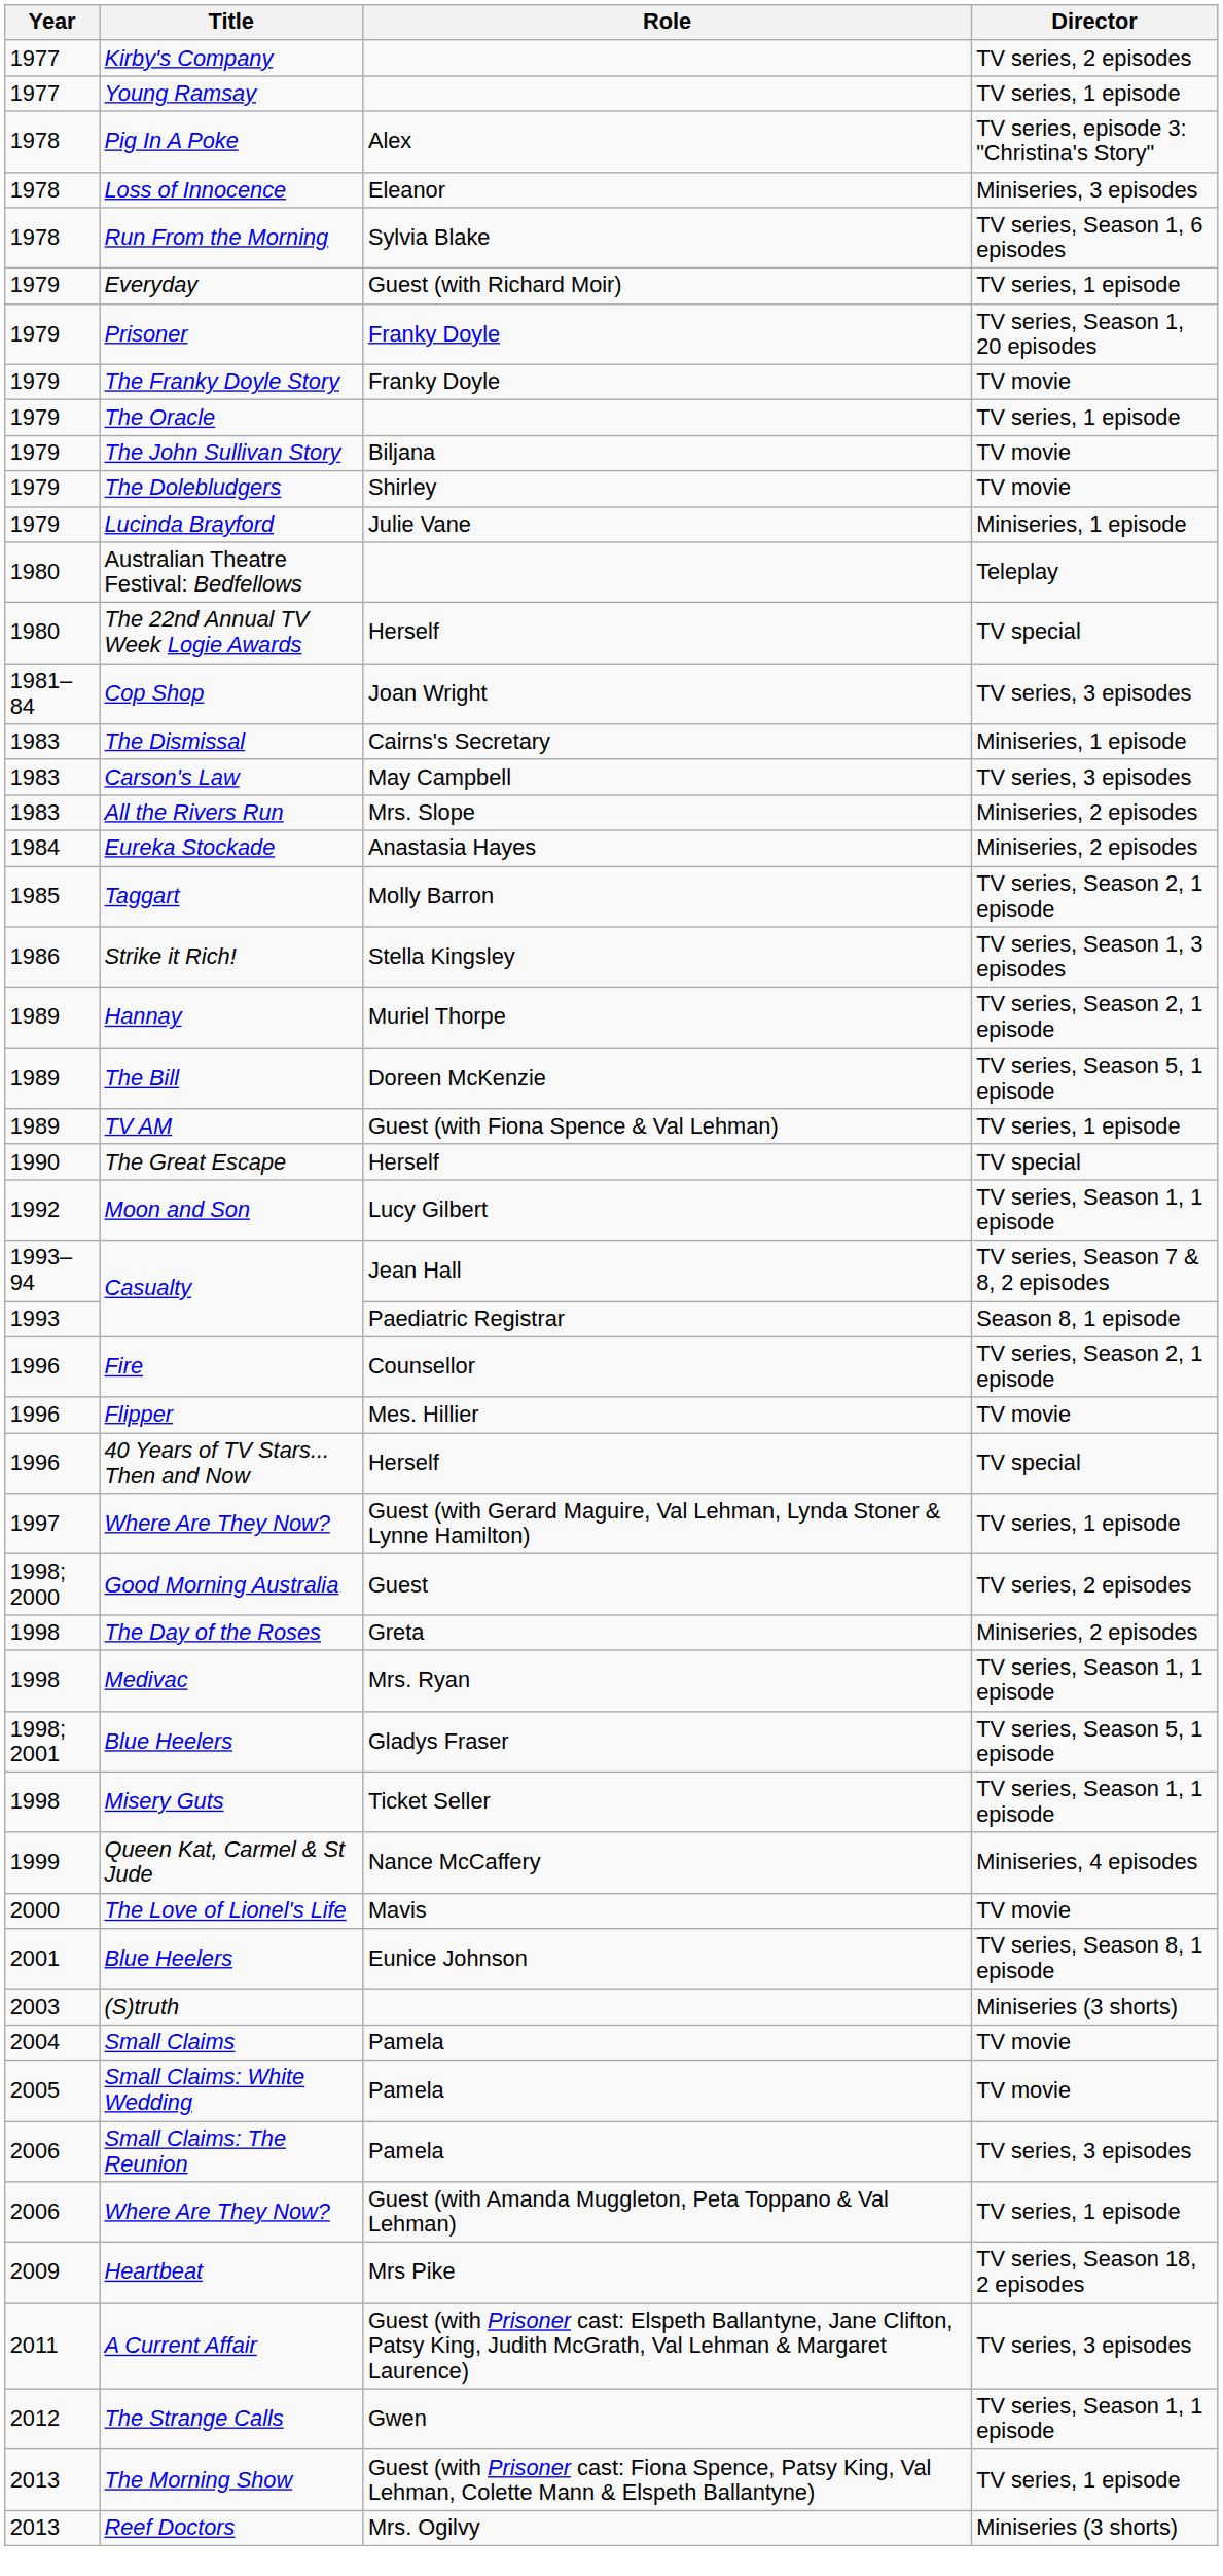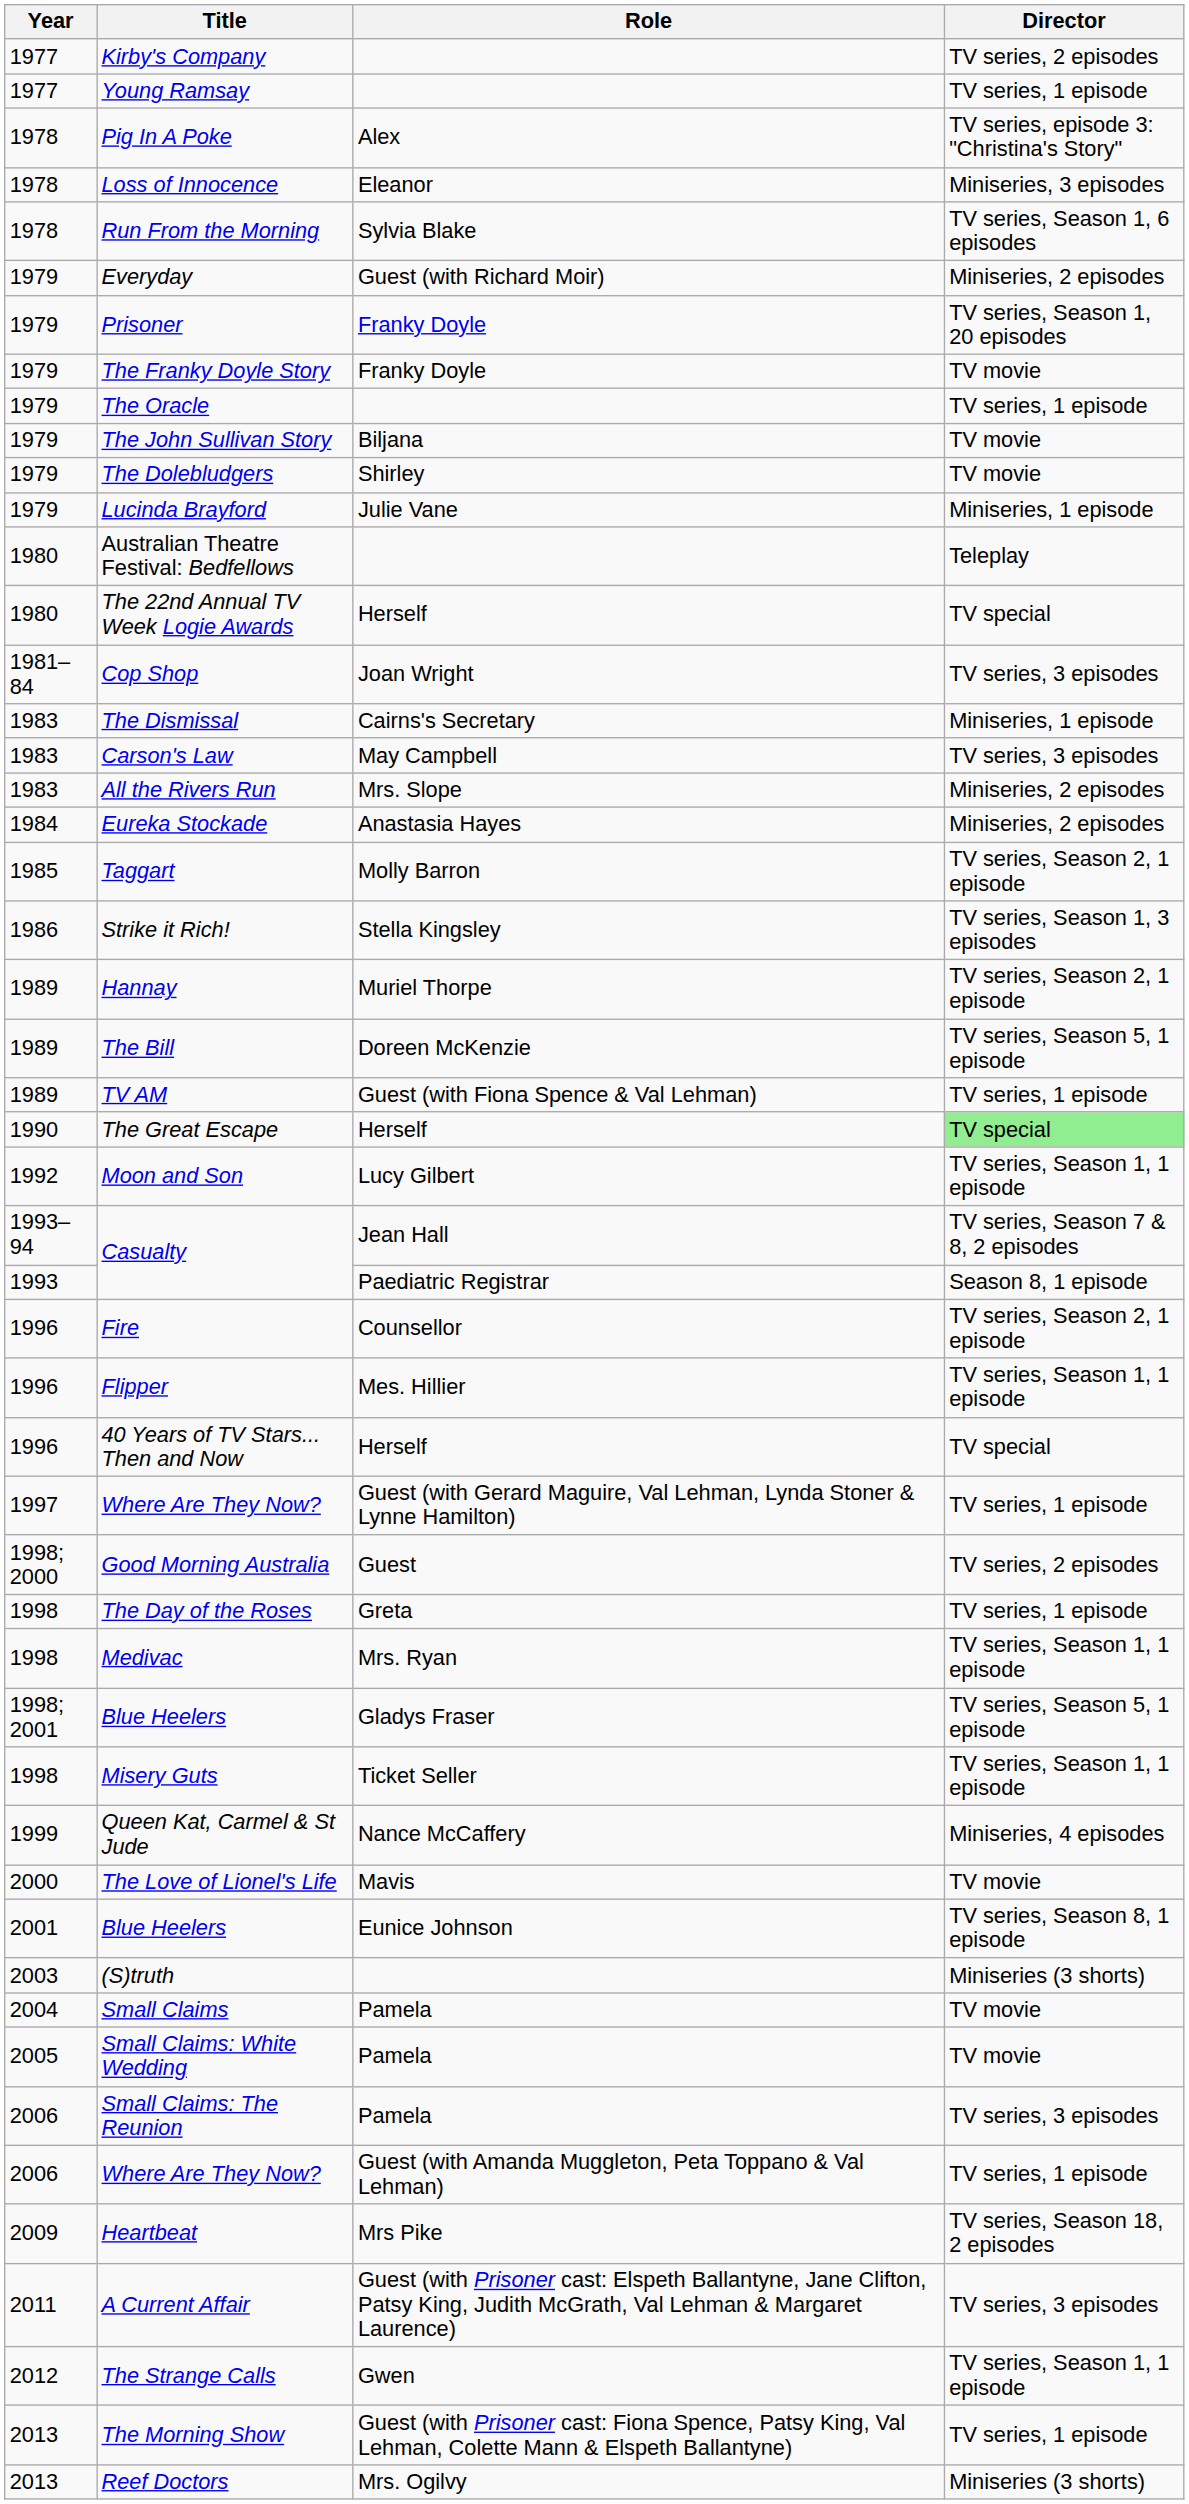 <table class="wikitable plainrowheaders sortable">
 <tr>
 <th scope="col">Year</th>
 <th scope="col">Title</th>
 <th scope="col">Role</th>
 <th class="unsortable">Director</th>
 </tr>
 <tr>
 <td>1977</td>
 <td><em><a href='#'>Kirby's Company</a></em></td>
 <td></td>
 <td>TV series, 2 episodes</td>
 </tr>
 <tr>
 <td>1977</td>
 <td><em><a href='#'>Young Ramsay</a></em></td>
 <td></td>
 <td>TV series, 1 episode</td>
 </tr>
 <tr>
 <td>1978</td>
 <td><em><a href='#'>Pig In A Poke</a></em></td>
 <td>Alex</td>
 <td>TV series, episode 3: "Christina's Story"</td>
 </tr>
 <tr>
 <td>1978</td>
 <td><em><a href='#'>Loss of Innocence</a></em></td>
 <td>Eleanor</td>
 <td>Miniseries, 3 episodes</td>
 </tr>
 <tr>
 <td>1978</td>
 <td><em><a href='#'>Run From the Morning</a></em></td>
 <td>Sylvia Blake</td>
 <td>TV series, Season 1, 6 episodes</td>
 </tr>
 <tr>
 <td>1979</td>
 <td><em>Everyday</em></td>
 <td>Guest (with Richard Moir)</td>
-<td>TV series, 1 episode</td>
+<td>Miniseries, 2 episodes</td>
 </tr>
 <tr>
 <td>1979</td>
 <td><em><a href='#'>Prisoner</a></em></td>
 <td><a href='#'>Franky Doyle</a></td>
 <td>TV series, Season 1, 20 episodes</td>
 </tr>
 <tr>
 <td>1979</td>
 <td><em><a href='#'>The Franky Doyle Story</a></em></td>
 <td>Franky Doyle</td>
 <td>TV movie</td>
 </tr>
 <tr>
 <td>1979</td>
 <td><em><a href='#'>The Oracle</a></em></td>
 <td></td>
 <td>TV series, 1 episode</td>
 </tr>
 <tr>
 <td>1979</td>
 <td><em><a href='#'>The John Sullivan Story</a></em></td>
 <td>Biljana</td>
 <td>TV movie</td>
 </tr>
 <tr>
 <td>1979</td>
 <td><em><a href='#'>The Dolebludgers</a></em></td>
 <td>Shirley</td>
 <td>TV movie</td>
 </tr>
 <tr>
 <td>1979</td>
 <td><em><a href='#'>Lucinda Brayford</a></em></td>
 <td>Julie Vane</td>
 <td>Miniseries, 1 episode</td>
 </tr>
 <tr>
 <td>1980</td>
 <td>Australian Theatre Festival: <em>Bedfellows</em></td>
 <td></td>
 <td>Teleplay</td>
 </tr>
 <tr>
 <td>1980</td>
 <td><em>The 22nd Annual TV Week <a href='#'>Logie Awards</a></em></td>
 <td>Herself</td>
 <td>TV special</td>
 </tr>
 <tr>
 <td>1981–84</td>
 <td><em><a href='#'>Cop Shop</a></em></td>
 <td>Joan Wright</td>
 <td>TV series, 3 episodes</td>
 </tr>
 <tr>
 <td>1983</td>
 <td><em><a href='#'>The Dismissal</a></em></td>
 <td>Cairns's Secretary</td>
 <td>Miniseries, 1 episode</td>
 </tr>
 <tr>
 <td>1983</td>
 <td><em><a href='#'>Carson's Law</a></em></td>
 <td>May Campbell</td>
 <td>TV series, 3 episodes</td>
 </tr>
 <tr>
 <td>1983</td>
 <td><em><a href='#'>All the Rivers Run</a></em></td>
 <td>Mrs. Slope</td>
 <td>Miniseries, 2 episodes</td>
 </tr>
 <tr>
 <td>1984</td>
 <td><em><a href='#'>Eureka Stockade</a></em></td>
 <td>Anastasia Hayes</td>
 <td>Miniseries, 2 episodes</td>
 </tr>
 <tr>
 <td>1985</td>
 <td><em><a href='#'>Taggart</a></em></td>
 <td>Molly Barron</td>
 <td>TV series, Season 2, 1 episode</td>
 </tr>
 <tr>
 <td>1986</td>
 <td><em>Strike it Rich!</em></td>
 <td>Stella Kingsley</td>
 <td>TV series, Season 1, 3 episodes</td>
 </tr>
 <tr>
 <td>1989</td>
 <td><em><a href='#'>Hannay</a></em></td>
 <td>Muriel Thorpe</td>
 <td>TV series, Season 2, 1 episode</td>
 </tr>
 <tr>
 <td>1989</td>
 <td><em><a href='#'>The Bill</a></em></td>
 <td>Doreen McKenzie</td>
 <td>TV series, Season 5, 1 episode</td>
 </tr>
 <tr>
 <td>1989</td>
 <td><em><a href='#'>TV AM</a></em></td>
 <td>Guest (with Fiona Spence & Val Lehman)</td>
 <td>TV series, 1 episode</td>
 </tr>
 <tr>
 <td>1990</td>
 <td><em>The Great Escape</em></td>
 <td>Herself</td>
-<td>TV special</td>
+<td style="background: lightgreen;">TV special</td>
 </tr>
 <tr>
 <td>1992</td>
 <td><em><a href='#'>Moon and Son</a></em></td>
 <td>Lucy Gilbert</td>
 <td>TV series, Season 1, 1 episode</td>
 </tr>
 <tr>
 <td>1993–94</td>
 <td rowspan="2"><em><a href='#'>Casualty</a></em></td>
 <td>Jean Hall</td>
 <td>TV series, Season 7 & 8, 2 episodes</td>
 </tr>
 <tr>
 <td>1993</td>
 <td>Paediatric Registrar</td>
 <td>Season 8, 1 episode</td>
 </tr>
 <tr>
 <td>1996</td>
 <td><em><a href='#'>Fire</a></em></td>
 <td>Counsellor</td>
 <td>TV series, Season 2, 1 episode</td>
 </tr>
 <tr>
 <td>1996</td>
 <td><em><a href='#'>Flipper</a></em></td>
 <td>Mes. Hillier</td>
-<td>TV movie</td>
+<td>TV series, Season 1, 1 episode</td>
 </tr>
 <tr>
 <td>1996</td>
 <td><em>40 Years of TV Stars... Then and Now</em></td>
 <td>Herself</td>
 <td>TV special</td>
 </tr>
 <tr>
 <td>1997</td>
 <td><em><a href='#'>Where Are They Now?</a></em></td>
 <td>Guest (with Gerard Maguire, Val Lehman, Lynda Stoner & Lynne Hamilton)</td>
 <td>TV series, 1 episode</td>
 </tr>
 <tr>
 <td>1998; 2000</td>
 <td><em><a href='#'>Good Morning Australia</a></em></td>
 <td>Guest</td>
 <td>TV series, 2 episodes</td>
 </tr>
 <tr>
 <td>1998</td>
 <td><em><a href='#'>The Day of the Roses</a></em></td>
 <td>Greta</td>
-<td>Miniseries, 2 episodes</td>
+<td>TV series, 1 episode</td>
 </tr>
 <tr>
 <td>1998</td>
 <td><em><a href='#'>Medivac</a></em></td>
 <td>Mrs. Ryan</td>
 <td>TV series, Season 1, 1 episode</td>
 </tr>
 <tr>
 <td>1998; 2001</td>
 <td><em><a href='#'>Blue Heelers</a></em></td>
 <td>Gladys Fraser</td>
 <td>TV series, Season 5, 1 episode</td>
 </tr>
 <tr>
 <td>1998</td>
 <td><em><a href='#'>Misery Guts</a></em></td>
 <td>Ticket Seller</td>
 <td>TV series, Season 1, 1 episode</td>
 </tr>
 <tr>
 <td>1999</td>
 <td><em>Queen Kat, Carmel & St Jude</em></td>
 <td>Nance McCaffery</td>
 <td>Miniseries, 4 episodes</td>
 </tr>
 <tr>
 <td>2000</td>
 <td><em><a href='#'>The Love of Lionel's Life</a></em></td>
 <td>Mavis</td>
 <td>TV movie</td>
 </tr>
 <tr>
 <td>2001</td>
 <td><em><a href='#'>Blue Heelers</a></em></td>
 <td>Eunice Johnson</td>
 <td>TV series, Season 8, 1 episode</td>
 </tr>
 <tr>
 <td>2003</td>
 <td><em>(S)truth</em></td>
 <td></td>
 <td>Miniseries (3 shorts)</td>
 </tr>
 <tr>
 <td>2004</td>
 <td><em><a href='#'>Small Claims</a></em></td>
 <td>Pamela</td>
 <td>TV movie</td>
 </tr>
 <tr>
 <td>2005</td>
 <td><em><a href='#'>Small Claims: White Wedding</a></em></td>
 <td>Pamela</td>
 <td>TV movie</td>
 </tr>
 <tr>
 <td>2006</td>
 <td><em><a href='#'>Small Claims: The Reunion</a></em></td>
 <td>Pamela</td>
 <td>TV series, 3 episodes</td>
 </tr>
 <tr>
 <td>2006</td>
 <td><em><a href='#'>Where Are They Now?</a></em></td>
 <td>Guest (with Amanda Muggleton, Peta Toppano & Val Lehman)</td>
 <td>TV series, 1 episode</td>
 </tr>
 <tr>
 <td>2009</td>
 <td><em><a href='#'>Heartbeat</a></em></td>
 <td>Mrs Pike</td>
 <td>TV series, Season 18, 2 episodes</td>
 </tr>
 <tr>
 <td>2011</td>
 <td><em><a href='#'>A Current Affair</a></em></td>
 <td>Guest (with <em><a href='#'>Prisoner</a></em> cast: Elspeth Ballantyne, Jane Clifton, Patsy King, Judith McGrath, Val Lehman & Margaret Laurence)</td>
 <td>TV series, 3 episodes</td>
 </tr>
 <tr>
 <td>2012</td>
 <td><em><a href='#'>The Strange Calls</a></em></td>
 <td>Gwen</td>
 <td>TV series, Season 1, 1 episode</td>
 </tr>
 <tr>
 <td>2013</td>
 <td><em><a href='#'>The Morning Show</a></em></td>
 <td>Guest (with <em><a href='#'>Prisoner</a></em> cast: Fiona Spence, Patsy King, Val Lehman, Colette Mann & Elspeth Ballantyne)</td>
 <td>TV series, 1 episode</td>
 </tr>
 <tr>
 <td>2013</td>
 <td><em><a href='#'>Reef Doctors</a></em></td>
 <td>Mrs. Ogilvy</td>
 <td>Miniseries (3 shorts)</td>
 </tr>
 </table>
